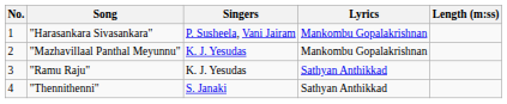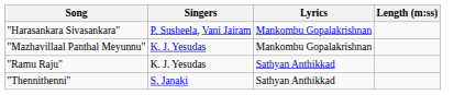 <table class="wikitable" style="font-size:95%;">
 <tr>
-<th>No.</th>
 <th>Song</th>
 <th>Singers</th>
 <th>Lyrics</th>
 <th>Length (m:ss)</th>
 </tr>
 <tr>
-<td>1</td>
 <td>"Harasankara Sivasankara"</td>
 <td><a href='#'>P. Susheela</a>, <a href='#'>Vani Jairam</a></td>
 <td><a href='#'>Mankombu Gopalakrishnan</a></td>
 <td></td>
 </tr>
 <tr>
-<td>2</td>
 <td>"Mazhavillaal Panthal Meyunnu"</td>
 <td><a href='#'>K. J. Yesudas</a></td>
 <td>Mankombu Gopalakrishnan</td>
 <td></td>
 </tr>
 <tr>
-<td>3</td>
 <td>"Ramu Raju"</td>
 <td>K. J. Yesudas</td>
 <td><a href='#'>Sathyan Anthikkad</a></td>
 <td></td>
 </tr>
 <tr>
-<td>4</td>
 <td>"Thennithenni"</td>
 <td><a href='#'>S. Janaki</a></td>
 <td>Sathyan Anthikkad</td>
 <td></td>
 </tr>
 </table>
